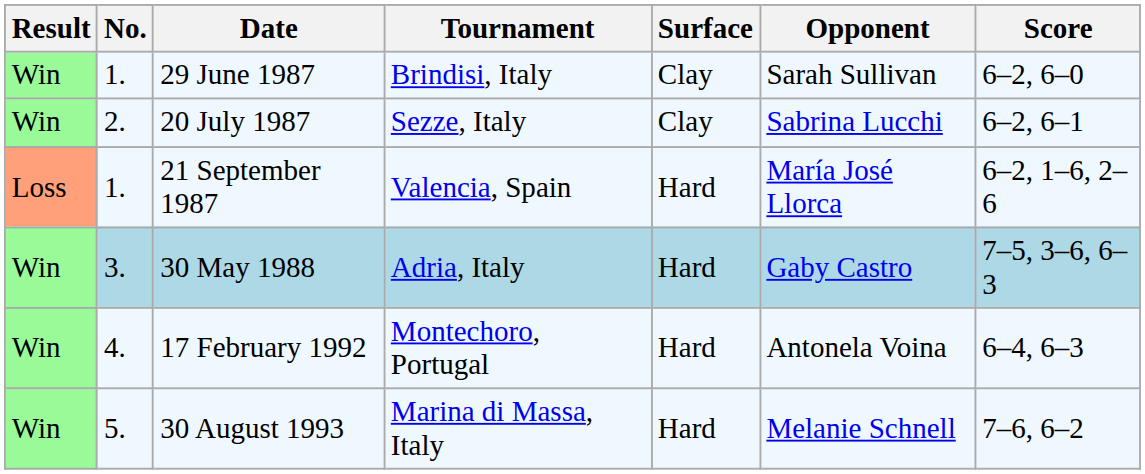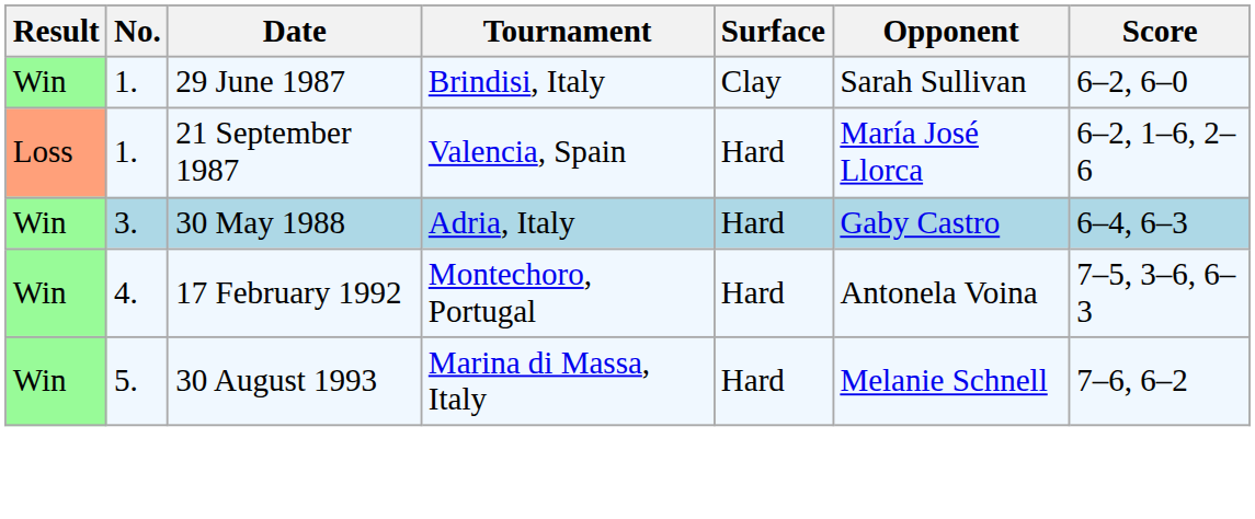 <table class="sortable wikitable" style=font-size:97%>
 <tr>
 <th>Result</th>
 <th>No.</th>
 <th>Date</th>
 <th>Tournament</th>
 <th>Surface</th>
 <th>Opponent</th>
 <th>Score</th>
 </tr>
 <tr bgcolor="#f0f8ff">
 <td style="background:#98fb98;">Win</td>
 <td>1.</td>
 <td>29 June 1987</td>
 <td><a href='#'>Brindisi</a>, Italy</td>
 <td>Clay</td>
 <td> Sarah Sullivan</td>
 <td>6–2, 6–0</td>
 </tr>
 <tr bgcolor="#f0f8ff">
-<td style="background:#98fb98;">Win</td>
-<td>2.</td>
-<td>20 July 1987</td>
-<td><a href='#'>Sezze</a>, Italy</td>
-<td>Clay</td>
-<td> <a href='#'>Sabrina Lucchi</a></td>
-<td>6–2, 6–1</td>
-</tr>
-<tr bgcolor="#f0f8ff">
 <td style="background:#ffa07a;">Loss</td>
 <td>1.</td>
 <td>21 September 1987</td>
 <td><a href='#'>Valencia</a>, Spain</td>
 <td>Hard</td>
 <td> <a href='#'>María José Llorca</a></td>
 <td>6–2, 1–6, 2–6</td>
 </tr>
 <tr bgcolor=lightblue>
 <td style="background:#98fb98;">Win</td>
 <td>3.</td>
 <td>30 May 1988</td>
 <td><a href='#'>Adria</a>, Italy</td>
 <td>Hard</td>
 <td> <a href='#'>Gaby Castro</a></td>
-<td>7–5, 3–6, 6–3</td>
+<td>6–4, 6–3</td>
 </tr>
 <tr bgcolor="#f0f8ff">
 <td style="background:#98fb98;">Win</td>
 <td>4.</td>
 <td>17 February 1992</td>
 <td><a href='#'>Montechoro</a>, Portugal</td>
 <td>Hard</td>
 <td> Antonela Voina</td>
-<td>6–4, 6–3</td>
+<td>7–5, 3–6, 6–3</td>
 </tr>
 <tr bgcolor="#f0f8ff">
 <td style="background:#98fb98;">Win</td>
 <td>5.</td>
 <td>30 August 1993</td>
 <td><a href='#'>Marina di Massa</a>, Italy</td>
 <td>Hard</td>
 <td> <a href='#'>Melanie Schnell</a></td>
 <td>7–6, 6–2</td>
 </tr>
 </table>
